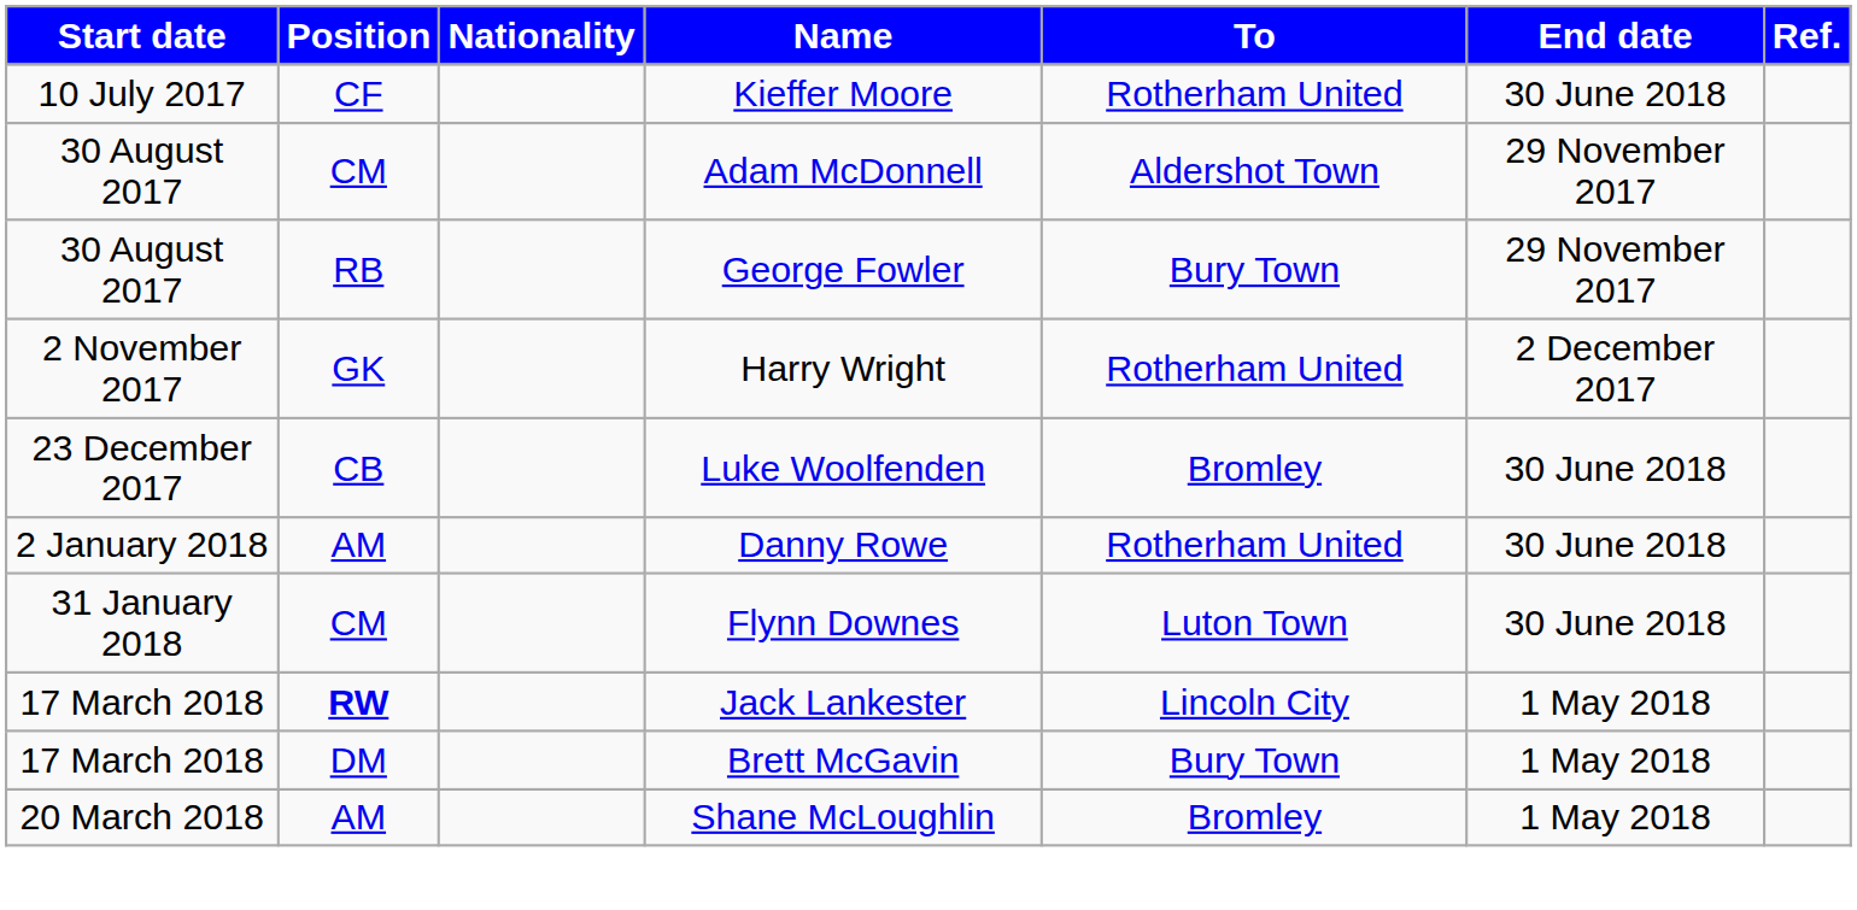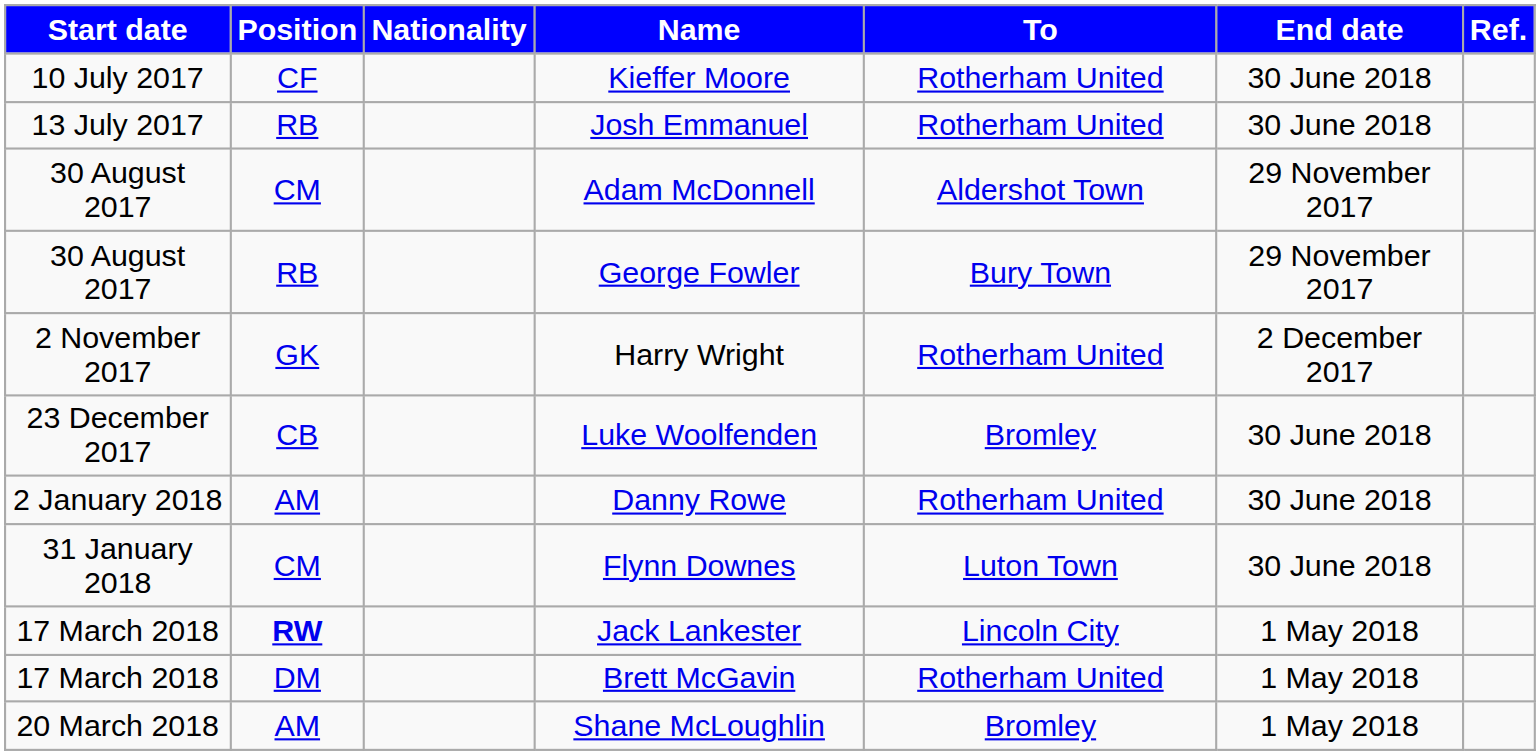 <table class="wikitable"  style="text-align:center; font-size:90%; ">
 <tr>
 <th style="background:#0000FF; color:white; width:100px;">Start date</th>
 <th style="background:#0000FF; color:white; width:50px;">Position</th>
 <th style="background:#0000FF; color:white; width:50px;">Nationality</th>
 <th style="background:#0000FF; color:white; width:150px;">Name</th>
 <th style="background:#0000FF; color:white; width:160px;">To</th>
 <th style="background:#0000FF; color:white; width:110px;">End date</th>
 <th style="background:#0000FF; color:white; width:25px;">Ref.</th>
 </tr>
 <tr>
 <td>10 July 2017</td>
 <td><a href='#'>CF</a></td>
 <td></td>
 <td><a href='#'>Kieffer Moore</a></td>
+<td> <a href='#'>Rotherham United</a></td>
+<td>30 June 2018</td>
+<td></td>
+</tr>
+<tr>
+<td>13 July 2017</td>
+<td><a href='#'>RB</a></td>
+<td></td>
+<td><a href='#'>Josh Emmanuel</a></td>
 <td> <a href='#'>Rotherham United</a></td>
 <td>30 June 2018</td>
 <td></td>
 </tr>
 <tr>
 <td>30 August 2017</td>
 <td><a href='#'>CM</a></td>
 <td></td>
 <td><a href='#'>Adam McDonnell</a></td>
 <td> <a href='#'>Aldershot Town</a></td>
 <td>29 November 2017</td>
 <td></td>
 </tr>
 <tr>
 <td>30 August 2017</td>
 <td><a href='#'>RB</a></td>
 <td></td>
 <td><a href='#'>George Fowler</a></td>
 <td> <a href='#'>Bury Town</a></td>
 <td>29 November 2017</td>
 <td></td>
 </tr>
 <tr>
 <td>2 November 2017</td>
 <td><a href='#'>GK</a></td>
 <td></td>
 <td>Harry Wright</td>
 <td> <a href='#'>Rotherham United</a></td>
 <td>2 December 2017</td>
 <td></td>
 </tr>
 <tr>
 <td>23 December 2017</td>
 <td><a href='#'>CB</a></td>
 <td></td>
 <td><a href='#'>Luke Woolfenden</a></td>
 <td> <a href='#'>Bromley</a></td>
 <td>30 June 2018</td>
 <td></td>
 </tr>
 <tr>
 <td>2 January 2018</td>
 <td><a href='#'>AM</a></td>
 <td></td>
 <td><a href='#'>Danny Rowe</a></td>
 <td> <a href='#'>Rotherham United</a></td>
 <td>30 June 2018</td>
 <td></td>
 </tr>
 <tr>
 <td>31 January 2018</td>
 <td><a href='#'>CM</a></td>
 <td></td>
 <td><a href='#'>Flynn Downes</a></td>
 <td> <a href='#'>Luton Town</a></td>
 <td>30 June 2018</td>
 <td></td>
 </tr>
 <tr>
 <td>17 March 2018</td>
 <td><strong><a href='#'>RW</a></strong></td>
 <td></td>
 <td><a href='#'>Jack Lankester</a></td>
 <td> <a href='#'>Lincoln City</a></td>
 <td>1 May 2018</td>
 <td></td>
 </tr>
 <tr>
 <td>17 March 2018</td>
 <td><a href='#'>DM</a></td>
 <td></td>
 <td><a href='#'>Brett McGavin</a></td>
-<td> <a href='#'>Bury Town</a></td>
+<td> <a href='#'>Rotherham United</a></td>
 <td>1 May 2018</td>
 <td></td>
 </tr>
 <tr>
 <td>20 March 2018</td>
 <td><a href='#'>AM</a></td>
 <td></td>
 <td><a href='#'>Shane McLoughlin</a></td>
 <td> <a href='#'>Bromley</a></td>
 <td>1 May 2018</td>
 <td></td>
 </tr>
 </table>
